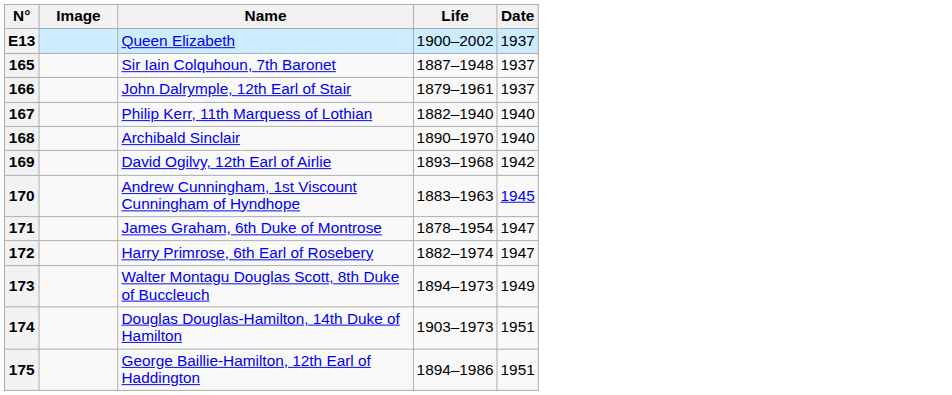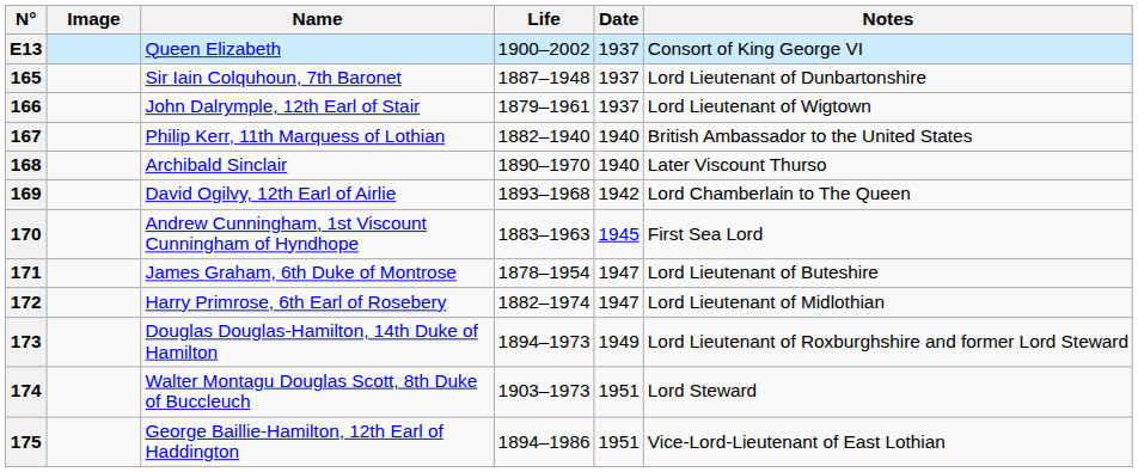 <table class="wikitable">
 <tr>
 <th>N°</th>
 <th style="width: 75px;">Image</th>
 <th style="width: 300px;">Name</th>
 <th>Life</th>
 <th>Date</th>
+<th>Notes</th>
 </tr>
 <tr bgcolor="#CCECFF">
 <th>E13</th>
 <td></td>
 <td><a href='#'>Queen Elizabeth</a></td>
 <td>1900–2002</td>
 <td>1937</td>
+<td>Consort of King George VI</td>
 </tr>
 <tr>
 <th>165</th>
 <td></td>
 <td><a href='#'>Sir Iain Colquhoun, 7th Baronet</a></td>
 <td>1887–1948</td>
 <td>1937</td>
+<td>Lord Lieutenant of Dunbartonshire</td>
 </tr>
 <tr>
 <th>166</th>
 <td></td>
 <td><a href='#'>John Dalrymple, 12th Earl of Stair</a></td>
 <td>1879–1961</td>
 <td>1937</td>
+<td>Lord Lieutenant of Wigtown</td>
 </tr>
 <tr>
 <th>167</th>
 <td></td>
 <td><a href='#'>Philip Kerr, 11th Marquess of Lothian</a></td>
 <td>1882–1940</td>
 <td>1940</td>
+<td>British Ambassador to the United States</td>
 </tr>
 <tr>
 <th>168</th>
 <td></td>
 <td><a href='#'>Archibald Sinclair</a></td>
 <td>1890–1970</td>
 <td>1940</td>
+<td>Later Viscount Thurso</td>
 </tr>
 <tr>
 <th>169</th>
 <td></td>
 <td><a href='#'>David Ogilvy, 12th Earl of Airlie</a></td>
 <td>1893–1968</td>
 <td>1942</td>
+<td>Lord Chamberlain to The Queen</td>
 </tr>
 <tr>
 <th>170</th>
 <td></td>
 <td><a href='#'>Andrew Cunningham, 1st Viscount Cunningham of Hyndhope</a></td>
 <td>1883–1963</td>
 <td><a href='#'>1945</a></td>
+<td>First Sea Lord</td>
 </tr>
 <tr>
 <th>171</th>
 <td></td>
 <td><a href='#'>James Graham, 6th Duke of Montrose</a></td>
 <td>1878–1954</td>
 <td>1947</td>
+<td>Lord Lieutenant of Buteshire</td>
 </tr>
 <tr>
 <th>172</th>
 <td></td>
 <td><a href='#'>Harry Primrose, 6th Earl of Rosebery</a></td>
 <td>1882–1974</td>
 <td>1947</td>
+<td>Lord Lieutenant of Midlothian</td>
 </tr>
 <tr>
 <th>173</th>
 <td></td>
-<td><a href='#'>Walter Montagu Douglas Scott, 8th Duke of Buccleuch</a></td>
+<td><a href='#'>Douglas Douglas-Hamilton, 14th Duke of Hamilton</a></td>
 <td>1894–1973</td>
 <td>1949</td>
+<td>Lord Lieutenant of Roxburghshire and former Lord Steward</td>
 </tr>
 <tr>
 <th>174</th>
 <td></td>
-<td><a href='#'>Douglas Douglas-Hamilton, 14th Duke of Hamilton</a></td>
+<td><a href='#'>Walter Montagu Douglas Scott, 8th Duke of Buccleuch</a></td>
 <td>1903–1973</td>
 <td>1951</td>
+<td>Lord Steward</td>
 </tr>
 <tr>
 <th>175</th>
 <td></td>
 <td><a href='#'>George Baillie-Hamilton, 12th Earl of Haddington</a></td>
 <td>1894–1986</td>
 <td>1951</td>
+<td>Vice-Lord-Lieutenant of East Lothian</td>
 </tr>
 </table>
